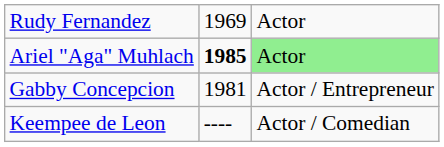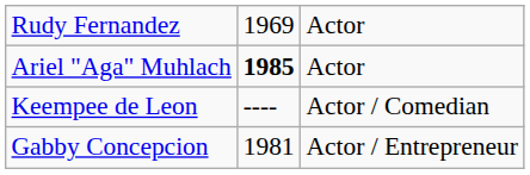 <table class="wikitable">
 <tr>
 <td><a href='#'>Rudy Fernandez</a></td>
 <td>1969</td>
 <td>Actor</td>
 </tr>
 <tr>
 <td><a href='#'>Ariel "Aga" Muhlach</a></td>
 <td><strong>1985</strong></td>
-<td style="background: lightgreen;">Actor</td>
+<td>Actor</td>
+</tr>
+<tr>
+<td><a href='#'>Keempee de Leon</a></td>
+<td>----</td>
+<td>Actor / Comedian</td>
 </tr>
 <tr>
 <td><a href='#'>Gabby Concepcion</a></td>
 <td>1981</td>
 <td>Actor / Entrepreneur</td>
 </tr>
-<tr>
-<td><a href='#'>Keempee de Leon</a></td>
-<td>----</td>
-<td>Actor / Comedian</td>
-</tr>
 </table>
